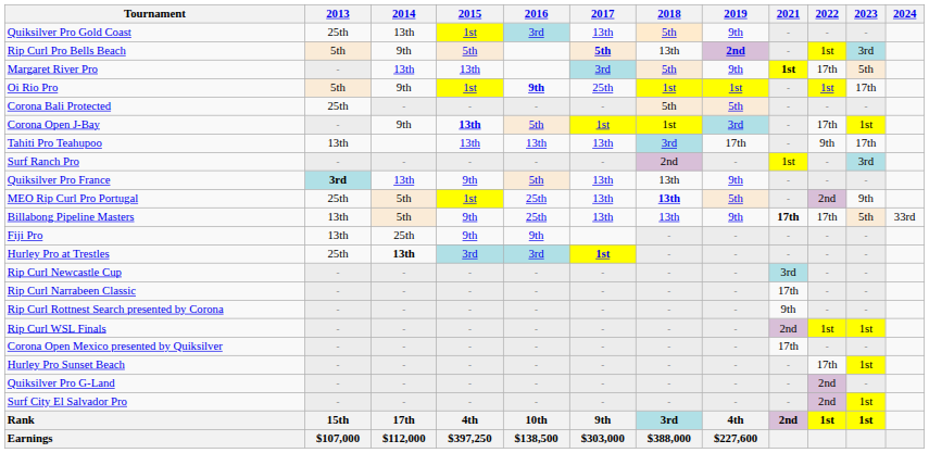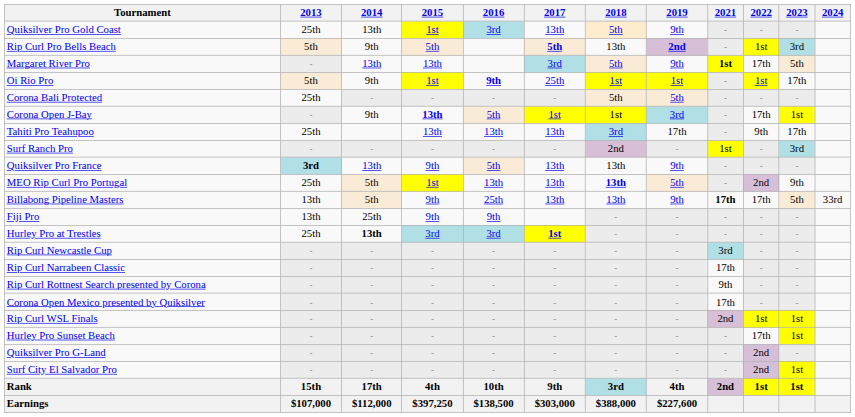 <table class=wikitable style="width:100%; text-align: center">
 <tr>
 <th>Tournament</th>
 <th><a href='#'>2013</a></th>
 <th><a href='#'>2014</a></th>
 <th><a href='#'>2015</a></th>
 <th><a href='#'>2016</a></th>
 <th><a href='#'>2017</a></th>
 <th><a href='#'>2018</a></th>
 <th><a href='#'>2019</a></th>
 <th><a href='#'>2021</a></th>
 <th><a href='#'>2022</a></th>
 <th><a href='#'>2023</a></th>
 <th><a href='#'>2024</a></th>
 </tr>
 <tr>
 <td style="text-align:left"><a href='#'>Quiksilver Pro Gold Coast</a></td>
 <td>25th</td>
 <td>13th</td>
 <td Bgcolor=Yellow><a href='#'>1st</a></td>
 <td Bgcolor=#B0E0E6><a href='#'>3rd</a></td>
 <td><a href='#'>13th</a></td>
 <td style="text-align:center" bgcolor=ffebcd><a href='#'>5th</a></td>
 <td><a href='#'>9th</a></td>
 <td style="background:#ececec; color:gray; text-align:center;" class="table-na"><small>-</small></td>
 <td style="background:#ececec; color:gray; text-align:center;" class="table-na"><small>-</small></td>
 <td style="background:#ececec; color:gray; text-align:center;" class="table-na"><small>-</small></td>
 <td></td>
 </tr>
 <tr>
 <td style="text-align:left"><a href='#'>Rip Curl Pro Bells Beach</a></td>
 <td Bgcolor=AntiqueWhite>5th</td>
 <td>9th</td>
 <td Bgcolor=AntiqueWhite><a href='#'>5th</a></td>
 <td><strong></strong></td>
 <td Bgcolor=AntiqueWhite><strong><a href='#'>5th</a></strong></td>
 <td>13th</td>
 <td Bgcolor=thistle><strong><a href='#'>2nd</a></strong></td>
 <td style="background:#ececec; color:gray; text-align:center;" class="table-na"><small>-</small></td>
 <td bgcolor=Yellow>1st</td>
 <td Bgcolor=#B0E0E6>3rd</td>
 <td></td>
 </tr>
 <tr>
 <td style="text-align:left"><a href='#'>Margaret River Pro</a></td>
 <td style="background:#ececec; color:gray; text-align:center;" class="table-na"><small>-</small></td>
 <td><a href='#'>13th</a></td>
 <td><a href='#'>13th</a></td>
 <td><strong></strong></td>
 <td Bgcolor=#B0E0E6><a href='#'>3rd</a></td>
 <td Bgcolor=AntiqueWhite><a href='#'>5th</a></td>
 <td><a href='#'>9th</a></td>
 <td bgcolor=Yellow><strong>1st</strong></td>
 <td>17th</td>
 <td Bgcolor=AntiqueWhite>5th</td>
 <td></td>
 </tr>
 <tr>
 <td style="text-align:left"><a href='#'>Oi Rio Pro</a></td>
 <td Bgcolor=AntiqueWhite>5th</td>
 <td>9th</td>
 <td Bgcolor=Yellow><a href='#'>1st</a></td>
 <td><strong><a href='#'>9th</a></strong></td>
 <td><a href='#'>25th</a></td>
 <td Bgcolor=Yellow><a href='#'>1st</a></td>
 <td bgcolor=Yellow><a href='#'>1st</a></td>
 <td style="background:#ececec; color:gray; text-align:center;" class="table-na"><small>-</small></td>
 <td bgcolor=Yellow><a href='#'>1st</a></td>
 <td>17th</td>
 <td></td>
 </tr>
 <tr>
 <td style="text-align:left"><a href='#'>Corona Bali Protected</a></td>
 <td>25th</td>
 <td style="background:#ececec; color:gray; text-align:center;" class="table-na"><small>-</small></td>
 <td style="background:#ececec; color:gray; text-align:center;" class="table-na"><small>-</small></td>
 <td style="background:#ececec; color:gray; text-align:center;" class="table-na"><small>-</small></td>
 <td style="background:#ececec; color:gray; text-align:center;" class="table-na"><small>-</small></td>
 <td Bgcolor=AntiqueWhite>5th</td>
 <td Bgcolor=AntiqueWhite><a href='#'>5th</a></td>
 <td style="background:#ececec; color:gray; text-align:center;" class="table-na"><small>-</small></td>
 <td style="background:#ececec; color:gray; text-align:center;" class="table-na"><small>-</small></td>
 <td style="background:#ececec; color:gray; text-align:center;" class="table-na"><small>-</small></td>
 <td></td>
 </tr>
 <tr>
 <td style="text-align:left"><a href='#'>Corona Open J-Bay</a></td>
 <td style="background:#ececec; color:gray; text-align:center;" class="table-na"><small>-</small></td>
 <td>9th</td>
 <td><strong><a href='#'>13th</a></strong></td>
 <td Bgcolor=AntiqueWhite><a href='#'>5th</a></td>
 <td Bgcolor=Yellow><a href='#'>1st</a></td>
 <td Bgcolor=Yellow>1st</td>
 <td Bgcolor=#B0E0E6><a href='#'>3rd</a></td>
 <td style="background:#ececec; color:gray; text-align:center;" class="table-na"><small>-</small></td>
 <td>17th</td>
 <td Bgcolor=Yellow>1st</td>
 <td></td>
 </tr>
 <tr>
 <td style="text-align:left"><a href='#'>Tahiti Pro Teahupoo</a></td>
-<td>13th</td>
+<td>25th</td>
 <td><strong></strong></td>
 <td><a href='#'>13th</a></td>
 <td><a href='#'>13th</a></td>
 <td><a href='#'>13th</a></td>
 <td Bgcolor=#B0E0E6><a href='#'>3rd</a></td>
 <td>17th</td>
 <td style="background:#ececec; color:gray; text-align:center;" class="table-na"><small>-</small></td>
 <td>9th</td>
 <td>17th</td>
 <td></td>
 </tr>
 <tr>
 <td style="text-align:left"><a href='#'>Surf Ranch Pro</a></td>
 <td style="background:#ececec; color:gray; text-align:center;" class="table-na"><small>-</small></td>
 <td style="background:#ececec; color:gray; text-align:center;" class="table-na"><small>-</small></td>
 <td style="background:#ececec; color:gray; text-align:center;" class="table-na"><small>-</small></td>
 <td style="background:#ececec; color:gray; text-align:center;" class="table-na"><small>-</small></td>
 <td style="background:#ececec; color:gray; text-align:center;" class="table-na"><small>-</small></td>
 <td Bgcolor=thistle>2nd</td>
 <td style="background:#ececec; color:gray; text-align:center;" class="table-na"><small>-</small></td>
 <td Bgcolor=Yellow>1st </td>
 <td style="background:#ececec; color:gray; text-align:center;" class="table-na"><small>-</small></td>
 <td Bgcolor=#B0E0E6>3rd</td>
 <td></td>
 </tr>
 <tr>
 <td style="text-align:left"><a href='#'>Quiksilver Pro France</a></td>
 <td Bgcolor=#B0E0E6><strong>3rd</strong></td>
 <td><a href='#'>13th</a></td>
 <td><a href='#'>9th</a></td>
 <td Bgcolor=AntiqueWhite><a href='#'>5th</a></td>
 <td><a href='#'>13th</a></td>
 <td>13th</td>
 <td><a href='#'>9th</a></td>
 <td style="background:#ececec; color:gray; text-align:center;" class="table-na"><small>-</small></td>
 <td style="background:#ececec; color:gray; text-align:center;" class="table-na"><small>-</small></td>
 <td style="background:#ececec; color:gray; text-align:center;" class="table-na"><small>-</small></td>
 <td></td>
 </tr>
 <tr>
 <td style="text-align:left"><a href='#'>MEO Rip Curl Pro Portugal</a></td>
 <td>25th</td>
 <td Bgcolor=AntiqueWhite>5th</td>
 <td Bgcolor=Yellow><a href='#'>1st</a></td>
-<td><a href='#'>25th</a></td>
+<td><a href='#'>13th</a></td>
 <td><a href='#'>13th</a></td>
 <td><strong><a href='#'>13th</a></strong></td>
 <td Bgcolor=AntiqueWhite><a href='#'>5th</a></td>
 <td style="background:#ececec; color:gray; text-align:center;" class="table-na"><small>-</small></td>
 <td Bgcolor=thistle>2nd</td>
 <td>9th</td>
 <td></td>
 </tr>
 <tr>
 <td style="text-align:left"><a href='#'>Billabong Pipeline Masters</a></td>
 <td>13th</td>
 <td Bgcolor=AntiqueWhite>5th</td>
 <td><a href='#'>9th</a></td>
 <td><a href='#'>25th</a></td>
 <td><a href='#'>13th</a></td>
 <td><a href='#'>13th</a></td>
 <td><a href='#'>9th</a></td>
 <td><strong>17th</strong></td>
 <td>17th</td>
 <td Bgcolor=AntiqueWhite>5th</td>
 <td>33rd</td>
 </tr>
 <tr>
 <td style="text-align:left"><a href='#'>Fiji Pro</a></td>
 <td>13th</td>
 <td>25th</td>
 <td><a href='#'>9th</a></td>
 <td><a href='#'>9th</a></td>
 <td><strong></strong></td>
 <td style="background:#ececec; color:gray; text-align:center;" class="table-na"><small>-</small></td>
 <td style="background:#ececec; color:gray; text-align:center;" class="table-na"><small>-</small></td>
 <td style="background:#ececec; color:gray; text-align:center;" class="table-na"><small>-</small></td>
 <td style="background:#ececec; color:gray; text-align:center;" class="table-na"><small>-</small></td>
 <td style="background:#ececec; color:gray; text-align:center;" class="table-na"><small>-</small></td>
 <td></td>
 </tr>
 <tr>
 <td style="text-align:left"><a href='#'>Hurley Pro at Trestles</a></td>
 <td>25th</td>
 <td><strong>13th</strong></td>
 <td Bgcolor=#B0E0E6><a href='#'>3rd</a></td>
 <td Bgcolor=#B0E0E6><a href='#'>3rd</a></td>
 <td Bgcolor=Yellow><strong><a href='#'>1st</a></strong></td>
 <td style="background:#ececec; color:gray; text-align:center;" class="table-na"><small>-</small></td>
 <td style="background:#ececec; color:gray; text-align:center;" class="table-na"><small>-</small></td>
 <td style="background:#ececec; color:gray; text-align:center;" class="table-na"><small>-</small></td>
 <td style="background:#ececec; color:gray; text-align:center;" class="table-na"><small>-</small></td>
 <td style="background:#ececec; color:gray; text-align:center;" class="table-na"><small>-</small></td>
 <td></td>
 </tr>
 <tr>
 <td style="text-align:left"><a href='#'>Rip Curl Newcastle Cup</a></td>
 <td style="background:#ececec; color:gray; text-align:center;" class="table-na"><small>-</small></td>
 <td style="background:#ececec; color:gray; text-align:center;" class="table-na"><small>-</small></td>
 <td style="background:#ececec; color:gray; text-align:center;" class="table-na"><small>-</small></td>
 <td style="background:#ececec; color:gray; text-align:center;" class="table-na"><small>-</small></td>
 <td style="background:#ececec; color:gray; text-align:center;" class="table-na"><small>-</small></td>
 <td style="background:#ececec; color:gray; text-align:center;" class="table-na"><small>-</small></td>
 <td style="background:#ececec; color:gray; text-align:center;" class="table-na"><small>-</small></td>
 <td Bgcolor=#B0E0E6>3rd</td>
 <td style="background:#ececec; color:gray; text-align:center;" class="table-na"><small>-</small></td>
 <td style="background:#ececec; color:gray; text-align:center;" class="table-na"><small>-</small></td>
 <td></td>
 </tr>
 <tr>
 <td style="text-align:left"><a href='#'>Rip Curl Narrabeen Classic</a></td>
 <td style="background:#ececec; color:gray; text-align:center;" class="table-na"><small>-</small></td>
 <td style="background:#ececec; color:gray; text-align:center;" class="table-na"><small>-</small></td>
 <td style="background:#ececec; color:gray; text-align:center;" class="table-na"><small>-</small></td>
 <td style="background:#ececec; color:gray; text-align:center;" class="table-na"><small>-</small></td>
 <td style="background:#ececec; color:gray; text-align:center;" class="table-na"><small>-</small></td>
 <td style="background:#ececec; color:gray; text-align:center;" class="table-na"><small>-</small></td>
 <td style="background:#ececec; color:gray; text-align:center;" class="table-na"><small>-</small></td>
 <td>17th</td>
 <td style="background:#ececec; color:gray; text-align:center;" class="table-na"><small>-</small></td>
 <td style="background:#ececec; color:gray; text-align:center;" class="table-na"><small>-</small></td>
 <td></td>
 </tr>
 <tr>
 <td style="text-align:left"><a href='#'>Rip Curl Rottnest Search presented by Corona</a></td>
 <td style="background:#ececec; color:gray; text-align:center;" class="table-na"><small>-</small></td>
 <td style="background:#ececec; color:gray; text-align:center;" class="table-na"><small>-</small></td>
 <td style="background:#ececec; color:gray; text-align:center;" class="table-na"><small>-</small></td>
 <td style="background:#ececec; color:gray; text-align:center;" class="table-na"><small>-</small></td>
 <td style="background:#ececec; color:gray; text-align:center;" class="table-na"><small>-</small></td>
 <td style="background:#ececec; color:gray; text-align:center;" class="table-na"><small>-</small></td>
 <td style="background:#ececec; color:gray; text-align:center;" class="table-na"><small>-</small></td>
 <td>9th</td>
 <td style="background:#ececec; color:gray; text-align:center;" class="table-na"><small>-</small></td>
 <td style="background:#ececec; color:gray; text-align:center;" class="table-na"><small>-</small></td>
 <td></td>
 </tr>
 <tr>
+<td style="text-align:left"><a href='#'>Corona Open Mexico presented by Quiksilver</a></td>
+<td style="background:#ececec; color:gray; text-align:center;" class="table-na"><small>-</small></td>
+<td style="background:#ececec; color:gray; text-align:center;" class="table-na"><small>-</small></td>
+<td style="background:#ececec; color:gray; text-align:center;" class="table-na"><small>-</small></td>
+<td style="background:#ececec; color:gray; text-align:center;" class="table-na"><small>-</small></td>
+<td style="background:#ececec; color:gray; text-align:center;" class="table-na"><small>-</small></td>
+<td style="background:#ececec; color:gray; text-align:center;" class="table-na"><small>-</small></td>
+<td style="background:#ececec; color:gray; text-align:center;" class="table-na"><small>-</small></td>
+<td>17th</td>
+<td style="background:#ececec; color:gray; text-align:center;" class="table-na"><small>-</small></td>
+<td style="background:#ececec; color:gray; text-align:center;" class="table-na"><small>-</small></td>
+<td></td>
+</tr>
+<tr>
 <td style="text-align:left"><a href='#'>Rip Curl WSL Finals</a></td>
 <td style="background:#ececec; color:gray; text-align:center;" class="table-na"><small>-</small></td>
 <td style="background:#ececec; color:gray; text-align:center;" class="table-na"><small>-</small></td>
 <td style="background:#ececec; color:gray; text-align:center;" class="table-na"><small>-</small></td>
 <td style="background:#ececec; color:gray; text-align:center;" class="table-na"><small>-</small></td>
 <td style="background:#ececec; color:gray; text-align:center;" class="table-na"><small>-</small></td>
 <td style="background:#ececec; color:gray; text-align:center;" class="table-na"><small>-</small></td>
 <td style="background:#ececec; color:gray; text-align:center;" class="table-na"><small>-</small></td>
 <td Bgcolor=thistle>2nd</td>
 <td bgcolor=Yellow>1st</td>
 <td bgcolor=Yellow>1st</td>
-<td></td>
-</tr>
-<tr>
-<td style="text-align:left"><a href='#'>Corona Open Mexico presented by Quiksilver</a></td>
-<td style="background:#ececec; color:gray; text-align:center;" class="table-na"><small>-</small></td>
-<td style="background:#ececec; color:gray; text-align:center;" class="table-na"><small>-</small></td>
-<td style="background:#ececec; color:gray; text-align:center;" class="table-na"><small>-</small></td>
-<td style="background:#ececec; color:gray; text-align:center;" class="table-na"><small>-</small></td>
-<td style="background:#ececec; color:gray; text-align:center;" class="table-na"><small>-</small></td>
-<td style="background:#ececec; color:gray; text-align:center;" class="table-na"><small>-</small></td>
-<td style="background:#ececec; color:gray; text-align:center;" class="table-na"><small>-</small></td>
-<td>17th</td>
-<td style="background:#ececec; color:gray; text-align:center;" class="table-na"><small>-</small></td>
-<td style="background:#ececec; color:gray; text-align:center;" class="table-na"><small>-</small></td>
 <td></td>
 </tr>
 <tr>
 <td style="text-align:left"><a href='#'>Hurley Pro Sunset Beach</a></td>
 <td style="background:#ececec; color:gray; text-align:center;" class="table-na"><small>-</small></td>
 <td style="background:#ececec; color:gray; text-align:center;" class="table-na"><small>-</small></td>
 <td style="background:#ececec; color:gray; text-align:center;" class="table-na"><small>-</small></td>
 <td style="background:#ececec; color:gray; text-align:center;" class="table-na"><small>-</small></td>
 <td style="background:#ececec; color:gray; text-align:center;" class="table-na"><small>-</small></td>
 <td style="background:#ececec; color:gray; text-align:center;" class="table-na"><small>-</small></td>
 <td style="background:#ececec; color:gray; text-align:center;" class="table-na"><small>-</small></td>
 <td style="background:#ececec; color:gray; text-align:center;" class="table-na"><small>-</small></td>
 <td>17th</td>
 <td Bgcolor=Yellow>1st</td>
 <td></td>
 </tr>
 <tr>
 <td style="text-align:left"><a href='#'>Quiksilver Pro G-Land</a></td>
 <td style="background:#ececec; color:gray; text-align:center;" class="table-na"><small>-</small></td>
 <td style="background:#ececec; color:gray; text-align:center;" class="table-na"><small>-</small></td>
 <td style="background:#ececec; color:gray; text-align:center;" class="table-na"><small>-</small></td>
 <td style="background:#ececec; color:gray; text-align:center;" class="table-na"><small>-</small></td>
 <td style="background:#ececec; color:gray; text-align:center;" class="table-na"><small>-</small></td>
 <td style="background:#ececec; color:gray; text-align:center;" class="table-na"><small>-</small></td>
 <td style="background:#ececec; color:gray; text-align:center;" class="table-na"><small>-</small></td>
 <td style="background:#ececec; color:gray; text-align:center;" class="table-na"><small>-</small></td>
 <td Bgcolor=thistle>2nd</td>
 <td style="background:#ececec; color:gray; text-align:center;" class="table-na"><small>-</small></td>
 <td></td>
 </tr>
 <tr>
 <td style="text-align:left"><a href='#'>Surf City El Salvador Pro</a></td>
 <td style="background:#ececec; color:gray; text-align:center;" class="table-na"><small>-</small></td>
 <td style="background:#ececec; color:gray; text-align:center;" class="table-na"><small>-</small></td>
 <td style="background:#ececec; color:gray; text-align:center;" class="table-na"><small>-</small></td>
 <td style="background:#ececec; color:gray; text-align:center;" class="table-na"><small>-</small></td>
 <td style="background:#ececec; color:gray; text-align:center;" class="table-na"><small>-</small></td>
 <td style="background:#ececec; color:gray; text-align:center;" class="table-na"><small>-</small></td>
 <td style="background:#ececec; color:gray; text-align:center;" class="table-na"><small>-</small></td>
 <td style="background:#ececec; color:gray; text-align:center;" class="table-na"><small>-</small></td>
 <td Bgcolor=thistle>2nd</td>
 <td Bgcolor=Yellow>1st</td>
 <td></td>
 </tr>
 <tr>
 <th style="text-align:left">Rank</th>
 <th>15th</th>
 <th>17th</th>
 <th>4th</th>
 <th>10th</th>
 <th>9th</th>
 <td bgcolor="#B0E0E6"><strong>3rd</strong></td>
 <th>4th</th>
 <td bgcolor="thistle"><strong>2nd</strong></td>
 <td bgcolor="Yellow"><strong>1st</strong></td>
 <td bgcolor="Yellow"><strong>1st</strong></td>
 <td></td>
 </tr>
 <tr>
 <th style="text-align:left">Earnings</th>
 <th>$107,000</th>
 <th>$112,000</th>
 <th>$397,250</th>
 <th>$138,500</th>
 <th>$303,000</th>
 <th>$388,000</th>
 <th>$227,600</th>
 <th></th>
 <th></th>
 <th></th>
 <th></th>
 </tr>
 </table>
